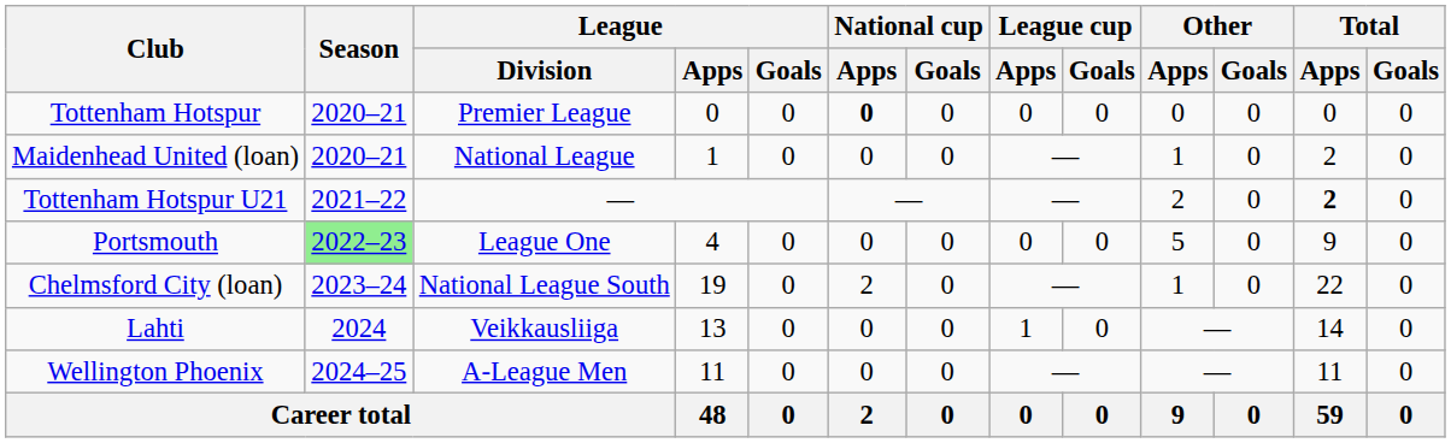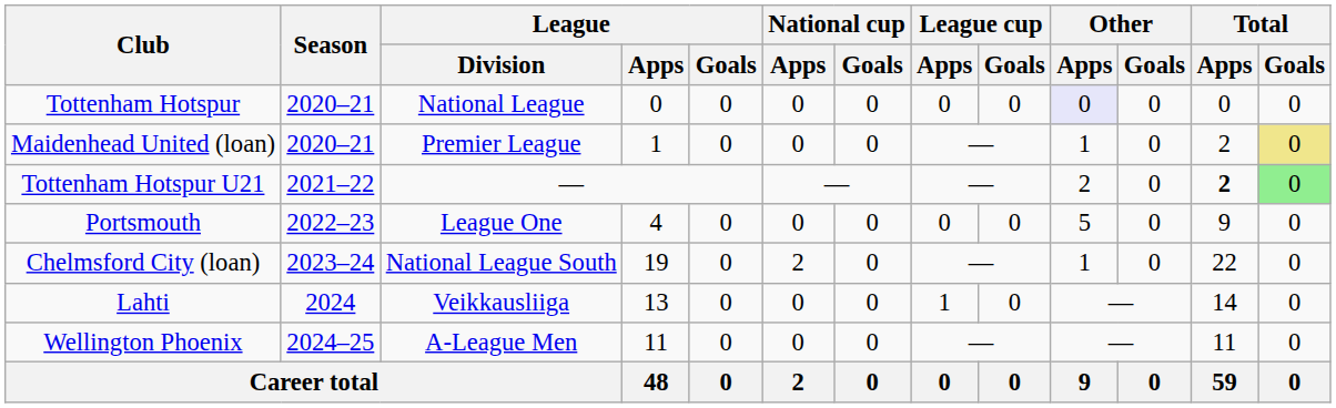 <table class="wikitable" style="text-align: center">
 <tr>
 <th rowspan="2">Club</th>
 <th rowspan="2">Season</th>
 <th colspan="3">League</th>
 <th colspan="2">National cup</th>
 <th colspan="2">League cup</th>
 <th colspan="2">Other</th>
 <th colspan="2">Total</th>
 </tr>
 <tr>
 <th>Division</th>
 <th>Apps</th>
 <th>Goals</th>
 <th>Apps</th>
 <th>Goals</th>
 <th>Apps</th>
 <th>Goals</th>
 <th>Apps</th>
 <th>Goals</th>
 <th>Apps</th>
 <th>Goals</th>
 </tr>
 <tr>
 <td><a href='#'>Tottenham Hotspur</a></td>
 <td><a href='#'>2020–21</a></td>
-<td><a href='#'>Premier League</a></td>
-<td>0</td>
-<td>0</td>
-<td><strong>0</strong></td>
+<td><a href='#'>National League</a></td>
 <td>0</td>
 <td>0</td>
 <td>0</td>
 <td>0</td>
+<td>0</td>
+<td>0</td>
+<td style="background: lavender;">0</td>
 <td>0</td>
 <td>0</td>
 <td>0</td>
 </tr>
 <tr>
 <td><a href='#'>Maidenhead United</a> (loan)</td>
 <td><a href='#'>2020–21</a></td>
-<td><a href='#'>National League</a></td>
+<td><a href='#'>Premier League</a></td>
 <td>1</td>
 <td>0</td>
 <td>0</td>
 <td>0</td>
 <td colspan="2">—</td>
 <td>1</td>
 <td>0</td>
 <td>2</td>
-<td>0</td>
+<td style="background: khaki;">0</td>
 </tr>
 <tr>
 <td><a href='#'>Tottenham Hotspur U21</a></td>
 <td><a href='#'>2021–22</a></td>
 <td colspan="3">—</td>
 <td colspan="2">—</td>
 <td colspan="2">—</td>
 <td>2</td>
 <td>0</td>
 <td><strong>2</strong></td>
-<td>0</td>
+<td style="background: lightgreen;">0</td>
 </tr>
 <tr>
 <td><a href='#'>Portsmouth</a></td>
-<td style="background: lightgreen;"><a href='#'>2022–23</a></td>
+<td><a href='#'>2022–23</a></td>
 <td><a href='#'>League One</a></td>
 <td>4</td>
 <td>0</td>
 <td>0</td>
 <td>0</td>
 <td>0</td>
 <td>0</td>
 <td>5</td>
 <td>0</td>
 <td>9</td>
 <td>0</td>
 </tr>
 <tr>
 <td><a href='#'>Chelmsford City</a> (loan)</td>
 <td><a href='#'>2023–24</a></td>
 <td><a href='#'>National League South</a></td>
 <td>19</td>
 <td>0</td>
 <td>2</td>
 <td>0</td>
 <td colspan="2">—</td>
 <td>1</td>
 <td>0</td>
 <td>22</td>
 <td>0</td>
 </tr>
 <tr>
 <td><a href='#'>Lahti</a></td>
 <td><a href='#'>2024</a></td>
 <td><a href='#'>Veikkausliiga</a></td>
 <td>13</td>
 <td>0</td>
 <td>0</td>
 <td>0</td>
 <td>1</td>
 <td>0</td>
 <td colspan="2">—</td>
 <td>14</td>
 <td>0</td>
 </tr>
 <tr>
 <td><a href='#'>Wellington Phoenix</a></td>
 <td><a href='#'>2024–25</a></td>
 <td><a href='#'>A-League Men</a></td>
 <td>11</td>
 <td>0</td>
 <td>0</td>
 <td>0</td>
 <td colspan="2">—</td>
 <td colspan="2">—</td>
 <td>11</td>
 <td>0</td>
 </tr>
 <tr>
 <th colspan="3">Career total</th>
 <th>48</th>
 <th>0</th>
 <th>2</th>
 <th>0</th>
 <th>0</th>
 <th>0</th>
 <th>9</th>
 <th>0</th>
 <th>59</th>
 <th>0</th>
 </tr>
 </table>
